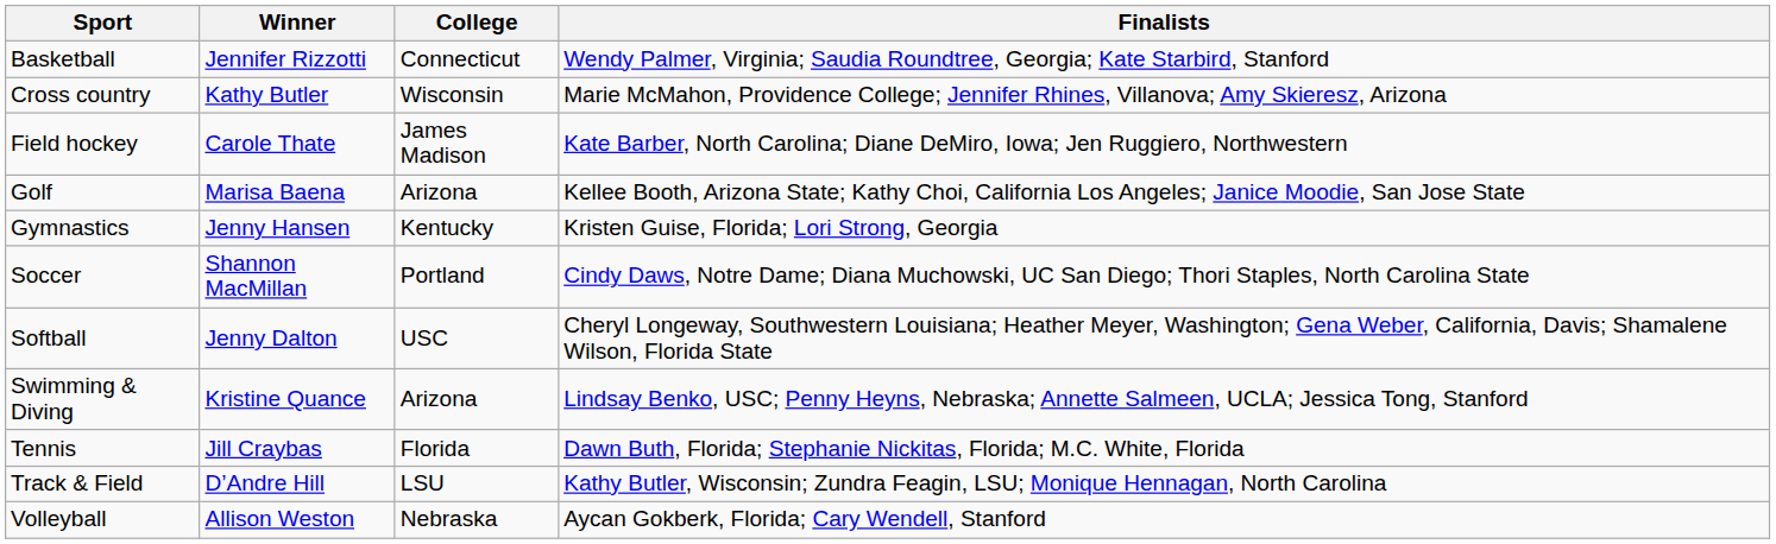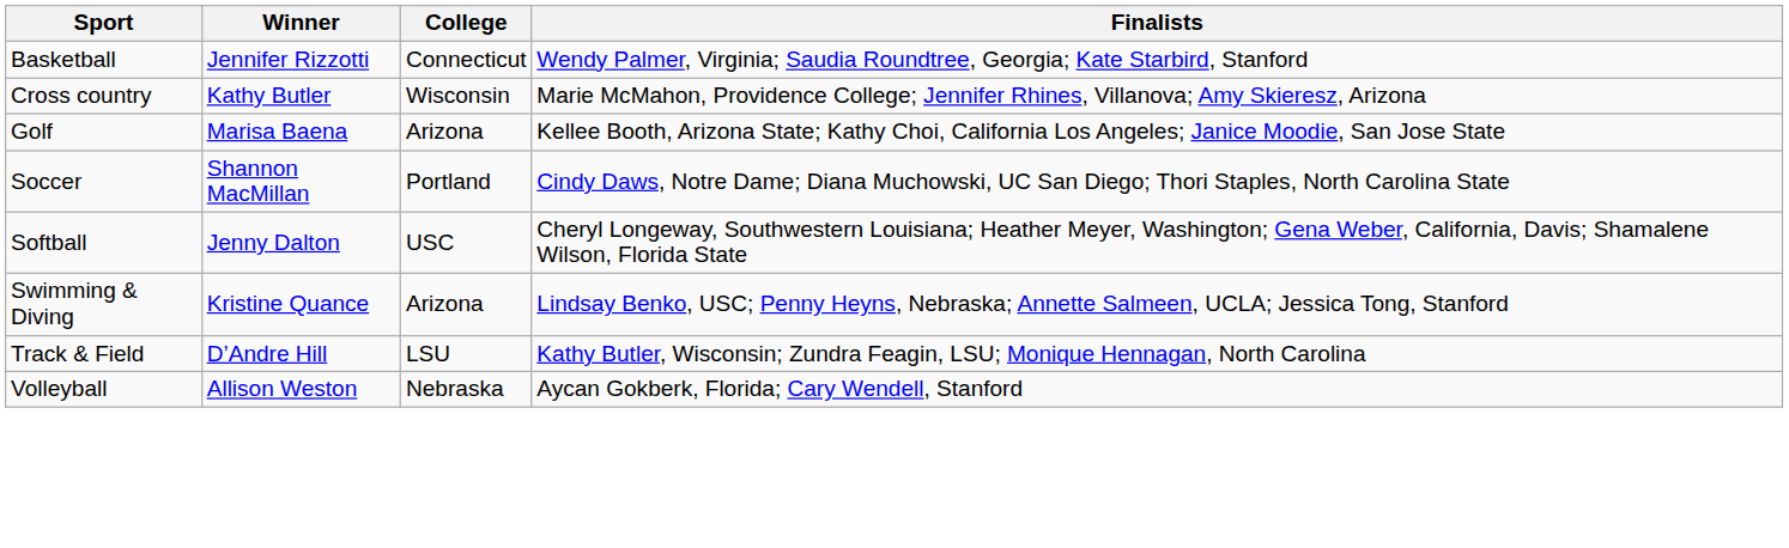 <table class="wikitable">
 <tr>
 <th>Sport</th>
 <th>Winner</th>
 <th>College</th>
 <th>Finalists</th>
 </tr>
 <tr>
 <td>Basketball</td>
 <td><a href='#'>Jennifer Rizzotti</a></td>
 <td>Connecticut</td>
 <td><a href='#'>Wendy Palmer</a>, Virginia; <a href='#'>Saudia Roundtree</a>, Georgia; <a href='#'>Kate Starbird</a>, Stanford</td>
 </tr>
 <tr>
 <td>Cross country</td>
 <td><a href='#'>Kathy Butler</a></td>
 <td>Wisconsin</td>
 <td>Marie McMahon, Providence College; <a href='#'>Jennifer Rhines</a>, Villanova; <a href='#'>Amy Skieresz</a>, Arizona</td>
 </tr>
 <tr>
-<td>Field hockey</td>
-<td><a href='#'>Carole Thate</a></td>
-<td>James Madison</td>
-<td><a href='#'>Kate Barber</a>, North Carolina; Diane DeMiro, Iowa; Jen Ruggiero, Northwestern</td>
-</tr>
-<tr>
 <td>Golf</td>
 <td><a href='#'>Marisa Baena</a></td>
 <td>Arizona</td>
 <td>Kellee Booth, Arizona State; Kathy Choi, California Los Angeles; <a href='#'>Janice Moodie</a>, San Jose State</td>
-</tr>
-<tr>
-<td>Gymnastics</td>
-<td><a href='#'>Jenny Hansen</a></td>
-<td>Kentucky</td>
-<td>Kristen Guise, Florida; <a href='#'>Lori Strong</a>, Georgia</td>
 </tr>
 <tr>
 <td>Soccer</td>
 <td><a href='#'>Shannon MacMillan</a></td>
 <td>Portland</td>
 <td><a href='#'>Cindy Daws</a>, Notre Dame; Diana Muchowski, UC San Diego; Thori Staples, North Carolina State</td>
 </tr>
 <tr>
 <td>Softball</td>
 <td><a href='#'>Jenny Dalton</a></td>
 <td>USC</td>
 <td>Cheryl Longeway, Southwestern Louisiana; Heather Meyer, Washington; <a href='#'>Gena Weber</a>, California, Davis; Shamalene Wilson, Florida State</td>
 </tr>
 <tr>
 <td>Swimming & Diving</td>
 <td><a href='#'>Kristine Quance</a></td>
 <td>Arizona</td>
 <td><a href='#'>Lindsay Benko</a>, USC; <a href='#'>Penny Heyns</a>, Nebraska; <a href='#'>Annette Salmeen</a>, UCLA; Jessica Tong, Stanford</td>
 </tr>
 <tr>
-<td>Tennis</td>
-<td><a href='#'>Jill Craybas</a></td>
-<td>Florida</td>
-<td><a href='#'>Dawn Buth</a>, Florida; <a href='#'>Stephanie Nickitas</a>, Florida; M.C. White, Florida</td>
-</tr>
-<tr>
 <td>Track & Field</td>
 <td><a href='#'>D’Andre Hill</a></td>
 <td>LSU</td>
 <td><a href='#'>Kathy Butler</a>, Wisconsin; Zundra Feagin, LSU; <a href='#'>Monique Hennagan</a>, North Carolina</td>
 </tr>
 <tr>
 <td>Volleyball</td>
 <td><a href='#'>Allison Weston</a></td>
 <td>Nebraska</td>
 <td>Aycan Gokberk, Florida; <a href='#'>Cary Wendell</a>, Stanford</td>
 </tr>
 </table>
